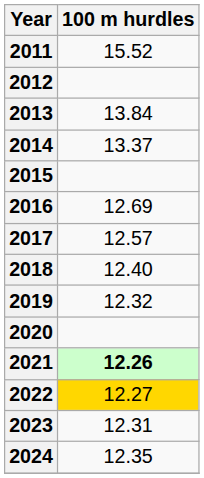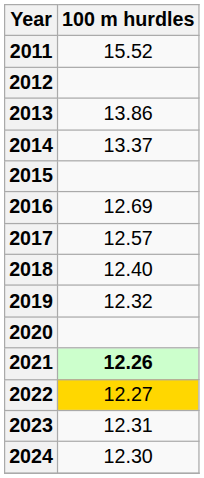 <table class="wikitable" style="text-align:center;">
 <tr>
 <th scope="col">Year</th>
 <th scope="col">100 m hurdles</th>
 </tr>
 <tr>
 <th>2011</th>
 <td>15.52</td>
 </tr>
 <tr>
 <th>2012</th>
 <td></td>
 </tr>
 <tr>
 <th scope="row">2013</th>
-<td>13.84</td>
+<td>13.86</td>
 </tr>
 <tr>
 <th scope="row">2014</th>
 <td>13.37</td>
 </tr>
 <tr>
 <th scope="row">2015</th>
 <td></td>
 </tr>
 <tr>
 <th scope="row">2016</th>
 <td>12.69</td>
 </tr>
 <tr>
 <th scope="row">2017</th>
 <td>12.57</td>
 </tr>
 <tr>
 <th scope="row">2018</th>
 <td>12.40</td>
 </tr>
 <tr>
 <th scope="row">2019</th>
 <td>12.32</td>
 </tr>
 <tr>
 <th scope="row">2020</th>
 <td></td>
 </tr>
 <tr>
 <th scope="row">2021</th>
 <td bgcolor="#cfc"><strong>12.26</strong></td>
 </tr>
 <tr>
 <th scope="row">2022</th>
 <td style="background: gold;">12.27</td>
 </tr>
 <tr>
 <th scope="row">2023</th>
 <td>12.31</td>
 </tr>
 <tr>
 <th scope="row">2024</th>
-<td>12.35</td>
+<td>12.30</td>
 </tr>
 <tr>
 </tr>
 </table>
